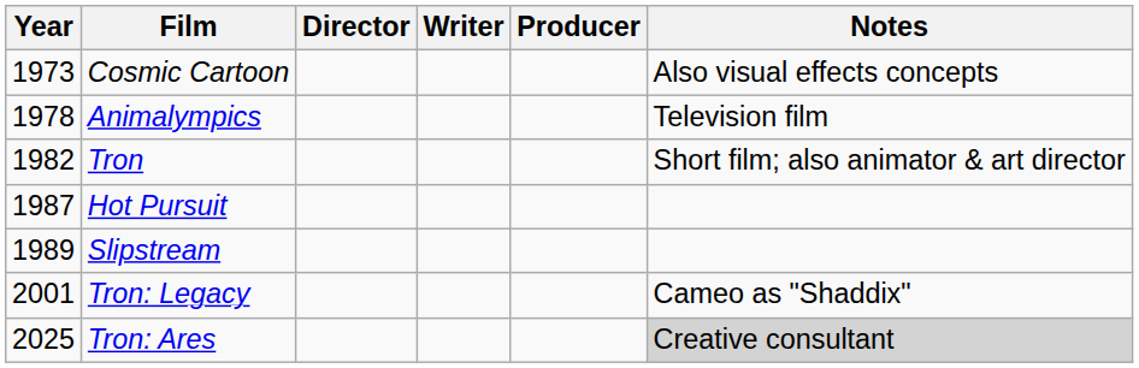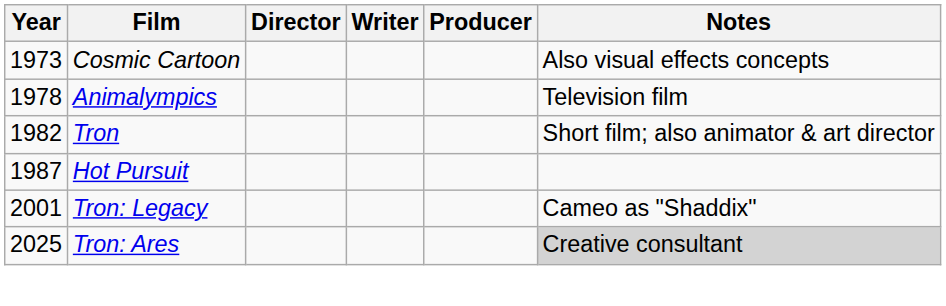 <table class="wikitable sortable">
 <tr>
 <th>Year</th>
 <th>Film</th>
 <th>Director</th>
 <th>Writer</th>
 <th>Producer</th>
 <th>Notes</th>
 </tr>
 <tr>
 <td>1973</td>
 <td><em>Cosmic Cartoon</em></td>
 <td></td>
 <td></td>
 <td></td>
 <td>Also visual effects concepts</td>
 </tr>
 <tr>
 <td>1978</td>
 <td><em><a href='#'>Animalympics</a></em></td>
 <td></td>
 <td></td>
 <td></td>
 <td>Television film</td>
 </tr>
 <tr>
 <td>1982</td>
 <td><em><a href='#'>Tron</a></em></td>
 <td></td>
 <td></td>
 <td></td>
 <td>Short film; also animator & art director</td>
 </tr>
 <tr>
 <td>1987</td>
 <td><em><a href='#'>Hot Pursuit</a></em></td>
 <td></td>
 <td></td>
 <td></td>
 <td></td>
 </tr>
 <tr>
-<td>1989</td>
-<td><em><a href='#'>Slipstream</a></em></td>
-<td></td>
-<td></td>
-<td></td>
-<td></td>
-</tr>
-<tr>
 <td>2001</td>
 <td><em><a href='#'>Tron: Legacy</a></em></td>
 <td></td>
 <td></td>
 <td></td>
 <td>Cameo as "Shaddix"</td>
 </tr>
 <tr>
 <td>2025</td>
 <td><em><a href='#'>Tron: Ares</a></em></td>
 <td></td>
 <td></td>
 <td></td>
 <td style="background: lightgrey;">Creative consultant</td>
 </tr>
 </table>
